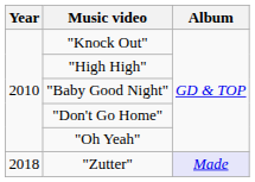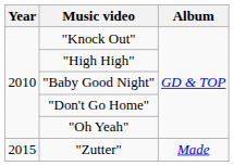 <table class="wikitable" style="text-align: center">
 <tr>
 <th>Year</th>
 <th>Music video</th>
 <th>Album</th>
 </tr>
 <tr>
 <td rowspan="5">2010</td>
 <td>"Knock Out"</td>
 <td rowspan="5"><em><a href='#'>GD & TOP</a></em></td>
 </tr>
 <tr>
 <td>"High High"</td>
 </tr>
 <tr>
 <td>"Baby Good Night"</td>
 </tr>
 <tr>
 <td>"Don't Go Home"</td>
 </tr>
 <tr>
 <td>"Oh Yeah"</td>
 </tr>
 <tr>
-<td>2018</td>
+<td>2015</td>
 <td>"Zutter"</td>
-<td style="background: lavender;"><em><a href='#'>Made</a></em></td>
+<td><em><a href='#'>Made</a></em></td>
 </tr>
 </table>
